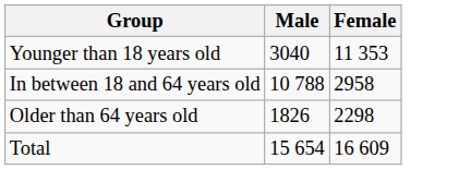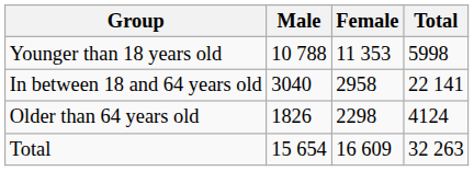 <table class="wikitable">
 <tr>
 <th>Group</th>
 <th>Male</th>
 <th>Female</th>
+<th>Total</th>
 </tr>
 <tr>
 <td>Younger than 18 years old</td>
-<td>3040</td>
+<td>10 788</td>
 <td>11 353</td>
+<td>5998</td>
 </tr>
 <tr>
 <td>In between 18 and 64 years old</td>
-<td>10 788</td>
+<td>3040</td>
 <td>2958</td>
+<td>22 141</td>
 </tr>
 <tr>
 <td>Older than 64 years old</td>
 <td>1826</td>
 <td>2298</td>
+<td>4124</td>
 </tr>
 <tr>
 <td>Total</td>
 <td>15 654</td>
 <td>16 609</td>
+<td>32 263</td>
 </tr>
 </table>
